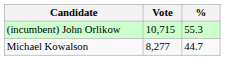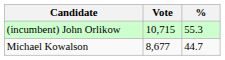 <table class="wikitable">
 <tr>
 <th bgcolor="#DDDDFF" width="200px">Candidate</th>
 <th bgcolor="#DDDDFF" width="50px">Vote</th>
 <th bgcolor="#DDDDFF" width="50px">%</th>
 </tr>
 <tr style="text-align:left; background:#cfc;">
 <td>(incumbent) John Orlikow</td>
 <td>10,715</td>
 <td>55.3</td>
 </tr>
 <tr>
 <td>Michael Kowalson</td>
-<td>8,277</td>
+<td>8,677</td>
 <td>44.7</td>
 </tr>
 </table>
